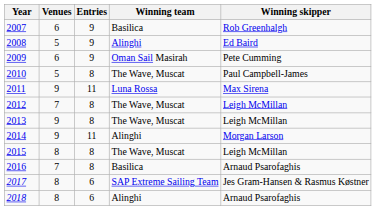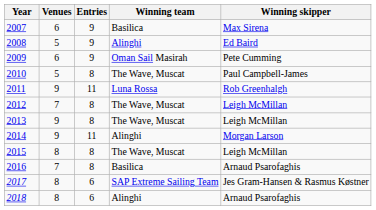 <table class="wikitable">
 <tr>
 <th width="50">Year</th>
 <th width="50">Venues</th>
 <th width="50">Entries</th>
 <th>Winning team</th>
 <th>Winning skipper</th>
 </tr>
 <tr>
 <td><a href='#'>2007</a></td>
 <td align=center>6</td>
 <td align=center>9</td>
 <td> Basilica</td>
-<td> <a href='#'>Rob Greenhalgh</a></td>
+<td> <a href='#'>Max Sirena</a></td>
 </tr>
 <tr>
 <td><a href='#'>2008</a></td>
 <td align=center>5</td>
 <td align=center>9</td>
 <td> <a href='#'>Alinghi</a></td>
 <td> <a href='#'>Ed Baird</a></td>
 </tr>
 <tr>
 <td><a href='#'>2009</a></td>
 <td align=center>6</td>
 <td align=center>9</td>
 <td> <a href='#'>Oman Sail</a> Masirah</td>
 <td> Pete Cumming</td>
 </tr>
 <tr>
 <td><a href='#'>2010</a></td>
 <td align=center>5</td>
 <td align=center>8</td>
 <td> The Wave, Muscat</td>
 <td> Paul Campbell-James</td>
 </tr>
 <tr>
 <td><a href='#'>2011</a></td>
 <td align=center>9</td>
 <td align=center>11</td>
 <td> <a href='#'>Luna Rossa</a></td>
-<td> <a href='#'>Max Sirena</a></td>
+<td> <a href='#'>Rob Greenhalgh</a></td>
 </tr>
 <tr>
 <td><a href='#'>2012</a></td>
 <td align=center>7</td>
 <td align=center>8</td>
 <td> The Wave, Muscat</td>
 <td> <a href='#'>Leigh McMillan</a></td>
 </tr>
 <tr>
 <td><a href='#'>2013</a></td>
 <td align=center>9</td>
 <td align=center>8</td>
 <td> The Wave, Muscat</td>
 <td> Leigh McMillan</td>
 </tr>
 <tr>
 <td><a href='#'>2014</a></td>
 <td align=center>9</td>
 <td align=center>11</td>
 <td> Alinghi</td>
 <td> <a href='#'>Morgan Larson</a></td>
 </tr>
 <tr>
 <td><a href='#'>2015</a></td>
 <td align=center>8</td>
 <td align=center>8</td>
 <td> The Wave, Muscat</td>
 <td> Leigh McMillan</td>
 </tr>
 <tr>
 <td><a href='#'>2016</a></td>
 <td align=center>7</td>
 <td align=center>8</td>
 <td> Basilica</td>
 <td> Arnaud Psarofaghis</td>
 </tr>
 <tr>
 <td><em><a href='#'>2017</a></em></td>
 <td align=center>8</td>
 <td align=center>6</td>
 <td> <a href='#'>SAP Extreme Sailing Team</a></td>
 <td> Jes Gram-Hansen & Rasmus Køstner</td>
 </tr>
 <tr>
 <td><em><a href='#'>2018</a></em></td>
 <td align=center>8</td>
 <td align=center>6</td>
 <td> Alinghi</td>
 <td> Arnaud Psarofaghis</td>
 </tr>
 </table>
